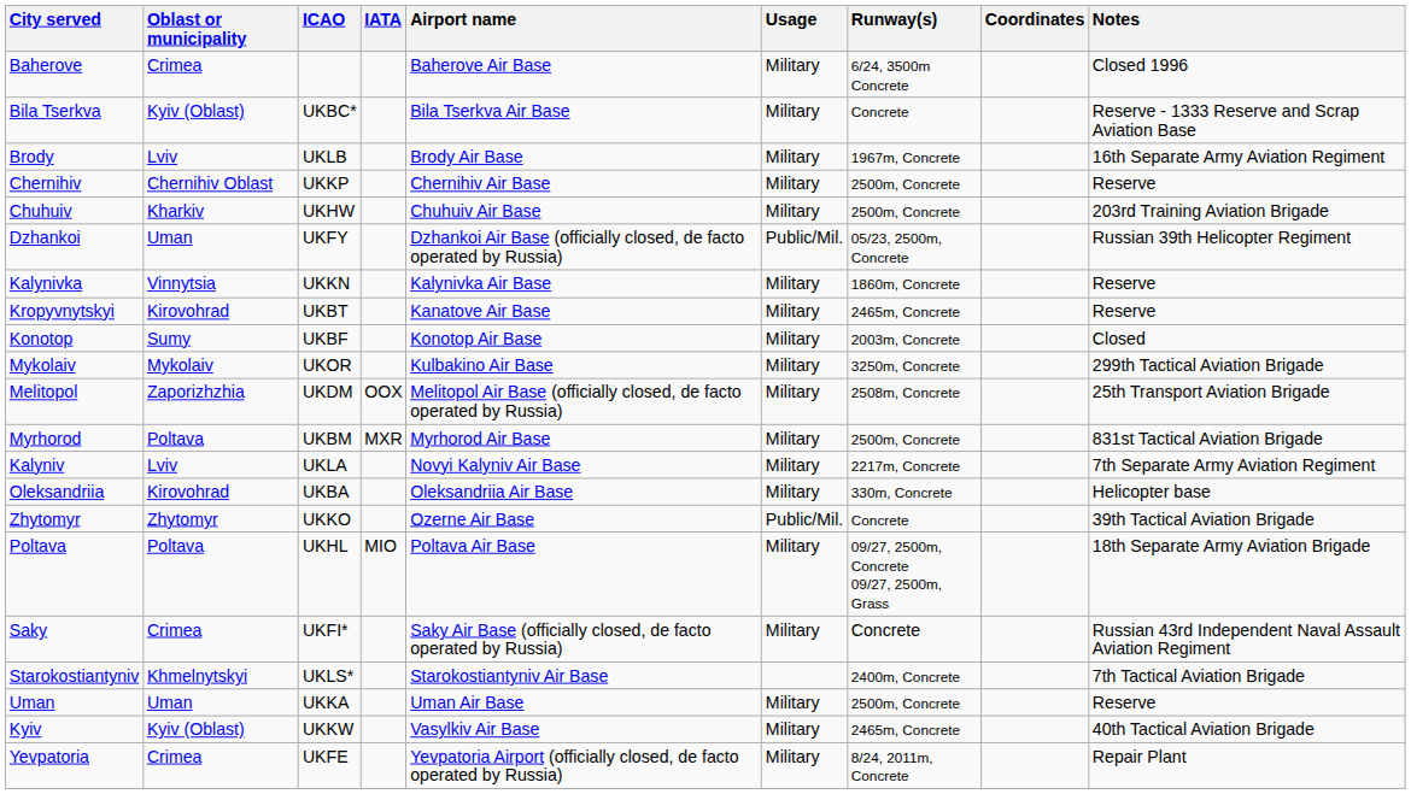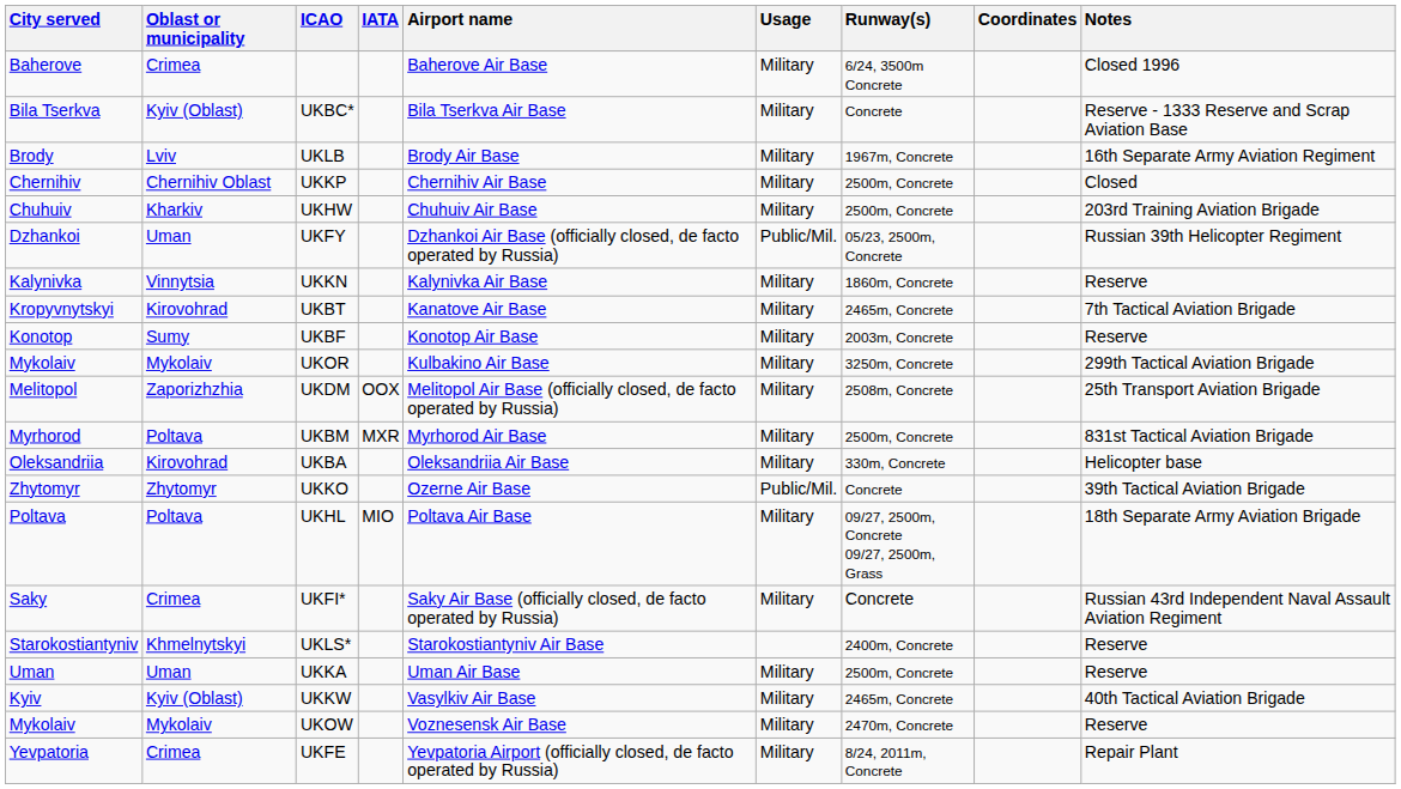 <table class="wikitable sortable" style="font-size:95%">
 <tr valign=baseline>
 <th style="text-align:left;"><a href='#'>City served</a></th>
 <th style="text-align:left;"><a href='#'>Oblast or municipality</a></th>
 <th style="text-align:left;"><a href='#'>ICAO</a></th>
 <th style="text-align:left;"><a href='#'>IATA</a></th>
 <th style="text-align:left;">Airport name</th>
 <th style="text-align:left;">Usage</th>
 <th style="text-align:left;">Runway(s)</th>
 <th style="text-align:left;">Coordinates</th>
 <th style="text-align:left;">Notes</th>
 </tr>
 <tr valign=top>
 <td><a href='#'>Baherove</a></td>
 <td><a href='#'>Crimea</a></td>
 <td></td>
 <td></td>
 <td><a href='#'>Baherove Air Base</a></td>
 <td>Military</td>
 <td><small>6/24, 3500m Concrete</small></td>
 <td></td>
 <td>Closed 1996</td>
 </tr>
 <tr valign=top>
 <td><a href='#'>Bila Tserkva</a></td>
 <td><a href='#'>Kyiv (Oblast)</a></td>
 <td>UKBC*</td>
 <td></td>
 <td><a href='#'>Bila Tserkva Air Base</a></td>
 <td>Military</td>
 <td><small>Concrete</small></td>
 <td></td>
 <td>Reserve - 1333 Reserve and Scrap Aviation Base</td>
 </tr>
 <tr valign=top>
 <td><a href='#'>Brody</a></td>
 <td><a href='#'>Lviv</a></td>
 <td>UKLB</td>
 <td></td>
 <td><a href='#'>Brody Air Base</a></td>
 <td>Military</td>
 <td><small>1967m, Concrete</small></td>
 <td></td>
 <td>16th Separate Army Aviation Regiment</td>
 </tr>
 <tr valign=top>
 <td><a href='#'>Chernihiv</a></td>
 <td><a href='#'>Chernihiv Oblast</a></td>
 <td>UKKP</td>
 <td></td>
 <td><a href='#'>Chernihiv Air Base</a></td>
 <td>Military</td>
 <td><small>2500m, Concrete</small></td>
 <td></td>
-<td>Reserve</td>
+<td>Closed</td>
 </tr>
 <tr valign=top>
 <td><a href='#'>Chuhuiv</a></td>
 <td><a href='#'>Kharkiv</a></td>
 <td>UKHW</td>
 <td></td>
 <td><a href='#'>Chuhuiv Air Base</a></td>
 <td>Military</td>
 <td><small>2500m, Concrete</small></td>
 <td></td>
 <td>203rd Training Aviation Brigade</td>
 </tr>
 <tr valign=top>
 <td><a href='#'>Dzhankoi</a></td>
 <td><a href='#'>Uman</a></td>
 <td>UKFY</td>
 <td></td>
 <td><a href='#'>Dzhankoi Air Base</a> (officially closed, de facto operated by Russia)</td>
 <td>Public/Mil.</td>
 <td><small>05/23, 2500m, Concrete</small></td>
 <td></td>
 <td>Russian 39th Helicopter Regiment</td>
 </tr>
 <tr valign=top>
 <td><a href='#'>Kalynivka</a></td>
 <td><a href='#'>Vinnytsia</a></td>
 <td>UKKN</td>
 <td></td>
 <td><a href='#'>Kalynivka Air Base</a></td>
 <td>Military</td>
 <td><small>1860m, Concrete</small></td>
 <td></td>
 <td>Reserve</td>
 </tr>
 <tr valign=top>
 <td><a href='#'>Kropyvnytskyi</a></td>
 <td><a href='#'>Kirovohrad</a></td>
 <td>UKBT</td>
 <td></td>
 <td><a href='#'>Kanatove Air Base</a></td>
 <td>Military</td>
 <td><small>2465m, Concrete</small></td>
 <td></td>
-<td>Reserve</td>
+<td>7th Tactical Aviation Brigade</td>
 </tr>
 <tr valign=top>
 <td><a href='#'>Konotop</a></td>
 <td><a href='#'>Sumy</a></td>
 <td>UKBF</td>
 <td></td>
 <td><a href='#'>Konotop Air Base</a></td>
 <td>Military</td>
 <td><small>2003m, Concrete</small></td>
 <td></td>
-<td>Closed</td>
+<td>Reserve</td>
 </tr>
 <tr valign=top>
 <td><a href='#'>Mykolaiv</a></td>
 <td><a href='#'>Mykolaiv</a></td>
 <td>UKOR</td>
 <td></td>
 <td><a href='#'>Kulbakino Air Base</a></td>
 <td>Military</td>
 <td><small>3250m, Concrete</small></td>
 <td></td>
 <td>299th Tactical Aviation Brigade</td>
 </tr>
 <tr valign=top>
 <td><a href='#'>Melitopol</a></td>
 <td><a href='#'>Zaporizhzhia</a></td>
 <td>UKDM</td>
 <td>OOX</td>
 <td><a href='#'>Melitopol Air Base</a> (officially closed, de facto operated by Russia)</td>
 <td>Military</td>
 <td><small>2508m, Concrete</small></td>
 <td></td>
 <td>25th Transport Aviation Brigade</td>
 </tr>
 <tr valign=top>
 <td><a href='#'>Myrhorod</a></td>
 <td><a href='#'>Poltava</a></td>
 <td>UKBM</td>
 <td>MXR</td>
 <td><a href='#'>Myrhorod Air Base</a></td>
 <td>Military</td>
 <td><small>2500m, Concrete</small></td>
 <td></td>
 <td>831st Tactical Aviation Brigade</td>
-</tr>
-<tr valign=top>
-<td><a href='#'>Kalyniv</a></td>
-<td><a href='#'>Lviv</a></td>
-<td>UKLA</td>
-<td></td>
-<td><a href='#'>Novyi Kalyniv Air Base</a></td>
-<td>Military</td>
-<td><small>2217m, Concrete</small></td>
-<td></td>
-<td>7th Separate Army Aviation Regiment</td>
 </tr>
 <tr valign=top>
 <td><a href='#'>Oleksandriia</a></td>
 <td><a href='#'>Kirovohrad</a></td>
 <td>UKBA</td>
 <td></td>
 <td><a href='#'>Oleksandriia Air Base</a></td>
 <td>Military</td>
 <td><small>330m, Concrete</small></td>
 <td></td>
 <td>Helicopter base</td>
 </tr>
 <tr valign=top>
 <td><a href='#'>Zhytomyr</a></td>
 <td><a href='#'>Zhytomyr</a></td>
 <td>UKKO</td>
 <td></td>
 <td><a href='#'>Ozerne Air Base</a></td>
 <td>Public/Mil.</td>
 <td><small>Concrete</small></td>
 <td></td>
 <td>39th Tactical Aviation Brigade</td>
 </tr>
 <tr valign=top>
 <td><a href='#'>Poltava</a></td>
 <td><a href='#'>Poltava</a></td>
 <td>UKHL</td>
 <td>MIO</td>
 <td><a href='#'>Poltava Air Base</a></td>
 <td>Military</td>
 <td><small>09/27, 2500m, Concrete<br>09/27, 2500m, Grass</small></td>
 <td></td>
 <td>18th Separate Army Aviation Brigade</td>
 </tr>
 <tr valign=top>
 <td><a href='#'>Saky</a></td>
 <td><a href='#'>Crimea</a></td>
 <td>UKFI*</td>
 <td></td>
 <td><a href='#'>Saky Air Base</a> (officially closed, de facto operated by Russia)</td>
 <td>Military</td>
 <td>Concrete</td>
 <td></td>
 <td>Russian 43rd Independent Naval Assault Aviation Regiment</td>
 </tr>
 <tr valign=top>
 <td><a href='#'>Starokostiantyniv</a></td>
 <td><a href='#'>Khmelnytskyi</a></td>
 <td>UKLS*</td>
 <td></td>
 <td><a href='#'>Starokostiantyniv Air Base</a></td>
 <td></td>
 <td><small>2400m, Concrete</small></td>
 <td></td>
-<td>7th Tactical Aviation Brigade</td>
+<td>Reserve</td>
 </tr>
 <tr valign=top>
 <td><a href='#'>Uman</a></td>
 <td><a href='#'>Uman</a></td>
 <td>UKKA</td>
 <td></td>
 <td><a href='#'>Uman Air Base</a></td>
 <td>Military</td>
 <td><small>2500m, Concrete</small></td>
 <td></td>
 <td>Reserve</td>
 </tr>
 <tr valign=top>
 <td><a href='#'>Kyiv</a></td>
 <td><a href='#'>Kyiv (Oblast)</a></td>
 <td>UKKW</td>
 <td></td>
 <td><a href='#'>Vasylkiv Air Base</a></td>
 <td>Military</td>
 <td><small>2465m, Concrete</small></td>
 <td></td>
 <td>40th Tactical Aviation Brigade</td>
 </tr>
 <tr valign=top>
+<td><a href='#'>Mykolaiv</a></td>
+<td><a href='#'>Mykolaiv</a></td>
+<td>UKOW</td>
+<td></td>
+<td><a href='#'>Voznesensk Air Base</a></td>
+<td>Military</td>
+<td><small>2470m, Concrete</small></td>
+<td></td>
+<td>Reserve</td>
+</tr>
+<tr valign=top>
 <td><a href='#'>Yevpatoria</a></td>
 <td><a href='#'>Crimea</a></td>
 <td>UKFE</td>
 <td></td>
 <td><a href='#'>Yevpatoria Airport</a> (officially closed, de facto operated by Russia)</td>
 <td>Military</td>
 <td><small>8/24, 2011m, Concrete</small></td>
 <td></td>
 <td>Repair Plant</td>
 </tr>
 </table>
